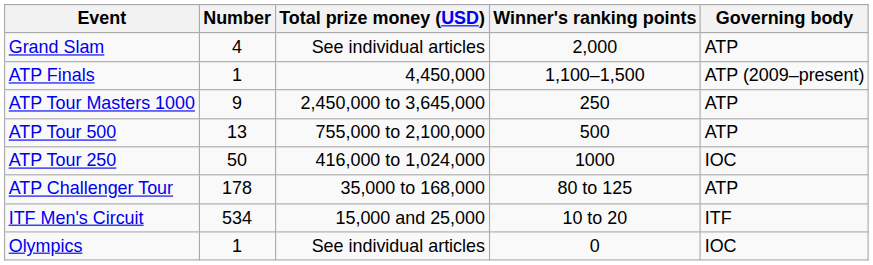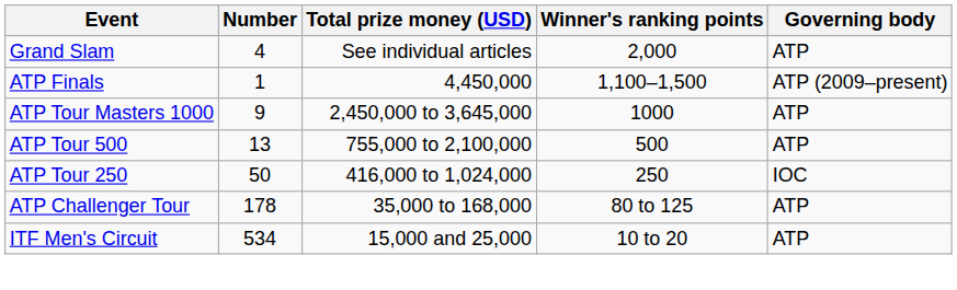 <table class="wikitable">
 <tr style="background:#c7dcf6;">
 <th>Event</th>
 <th>Number</th>
 <th>Total prize money (<a href='#'>USD</a>)</th>
 <th>Winner's ranking points</th>
 <th>Governing body</th>
 </tr>
 <tr>
 <td><a href='#'>Grand Slam</a></td>
 <td style="text-align:center;">4</td>
 <td align="right">See individual articles</td>
 <td style="text-align:center;">2,000</td>
 <td>ATP</td>
 </tr>
 <tr>
 <td><a href='#'>ATP Finals</a></td>
 <td style="text-align:center;">1</td>
 <td align="right">4,450,000</td>
 <td style="text-align:center;">1,100–1,500</td>
 <td>ATP (2009–present)</td>
 </tr>
 <tr>
 <td><a href='#'>ATP Tour Masters 1000</a></td>
 <td style="text-align:center;">9</td>
 <td align="right">2,450,000 to 3,645,000</td>
-<td style="text-align:center;">250</td>
+<td style="text-align:center;">1000</td>
 <td>ATP</td>
 </tr>
 <tr>
 <td><a href='#'>ATP Tour 500</a></td>
 <td style="text-align:center;">13</td>
 <td align="right">755,000 to 2,100,000</td>
 <td style="text-align:center;">500</td>
 <td>ATP</td>
 </tr>
 <tr>
 <td><a href='#'>ATP Tour 250</a></td>
 <td style="text-align:center;">50</td>
 <td align="right">416,000 to  1,024,000</td>
-<td style="text-align:center;">1000</td>
+<td style="text-align:center;">250</td>
 <td>IOC</td>
 </tr>
 <tr>
 <td><a href='#'>ATP Challenger Tour</a></td>
 <td style="text-align:center;">178</td>
 <td align="right">35,000 to 168,000</td>
 <td style="text-align:center;">80 to 125</td>
 <td>ATP</td>
 </tr>
 <tr>
 <td><a href='#'>ITF Men's Circuit</a></td>
 <td style="text-align:center;">534</td>
 <td align="right">15,000 and 25,000</td>
 <td style="text-align:center;">10 to 20</td>
-<td>ITF</td>
-</tr>
-<tr>
-<td><a href='#'>Olympics</a></td>
-<td style="text-align:center;">1</td>
-<td align="right">See individual articles</td>
-<td style="text-align:center;">0</td>
-<td>IOC</td>
+<td>ATP</td>
 </tr>
 </table>
